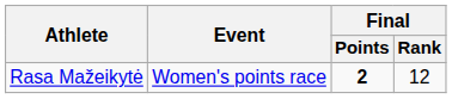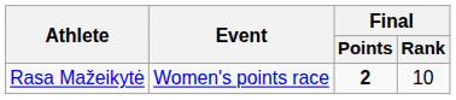 <table class="wikitable" style="font-size:90%">
 <tr>
 <th rowspan="2">Athlete</th>
 <th rowspan="2">Event</th>
 <th colspan=2>Final</th>
 </tr>
 <tr style="font-size:95%">
 <th>Points</th>
 <th>Rank</th>
 </tr>
 <tr align=center>
 <td align=left><a href='#'>Rasa Mažeikytė</a></td>
 <td align=left><a href='#'>Women's points race</a></td>
 <td><strong>2</strong></td>
-<td>12</td>
+<td>10</td>
 </tr>
 </table>
